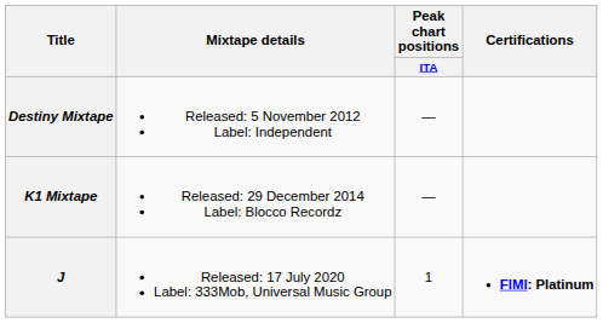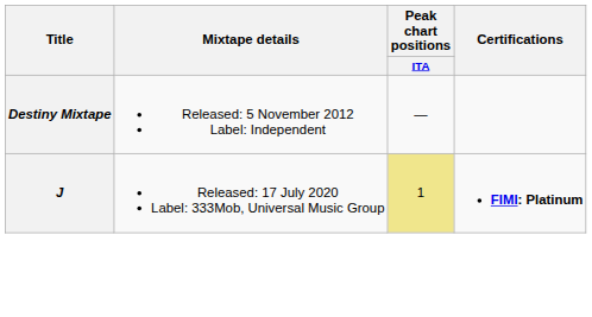 <table class="wikitable plainrowheaders" style="text-align:center;">
 <tr>
 <th rowspan="2" scope="col">Title</th>
 <th rowspan="2" scope="col">Mixtape details</th>
 <th colspan="1" scope="col">Peak chart positions</th>
 <th rowspan="2" scope="col">Certifications</th>
 </tr>
 <tr>
 <th scope="col" style="width:3em;font-size:85%;"><a href='#'>ITA</a><br></th>
 </tr>
 <tr>
 <th scope="row"><em>Destiny Mixtape</em></th>
 <td><br><ul><li>Released: 5 November 2012</li><li>Label: Independent</li></ul></td>
 <td>—</td>
 <td></td>
 </tr>
 <tr>
-<th scope="row"><em>K1 Mixtape</em></th>
-<td><br><ul><li>Released: 29 December 2014</li><li>Label: Blocco Recordz</li></ul></td>
-<td>—</td>
-<td></td>
-</tr>
-<tr>
 <th scope="row"><em>J</em></th>
 <td><br><ul><li>Released: 17 July 2020</li><li>Label: 333Mob, Universal Music Group</li></ul></td>
-<td>1</td>
+<td style="background: khaki;">1</td>
 <td><strong><br><ul><li><a href='#'>FIMI</a>: Platinum</li></ul></strong></td>
 </tr>
 </table>
